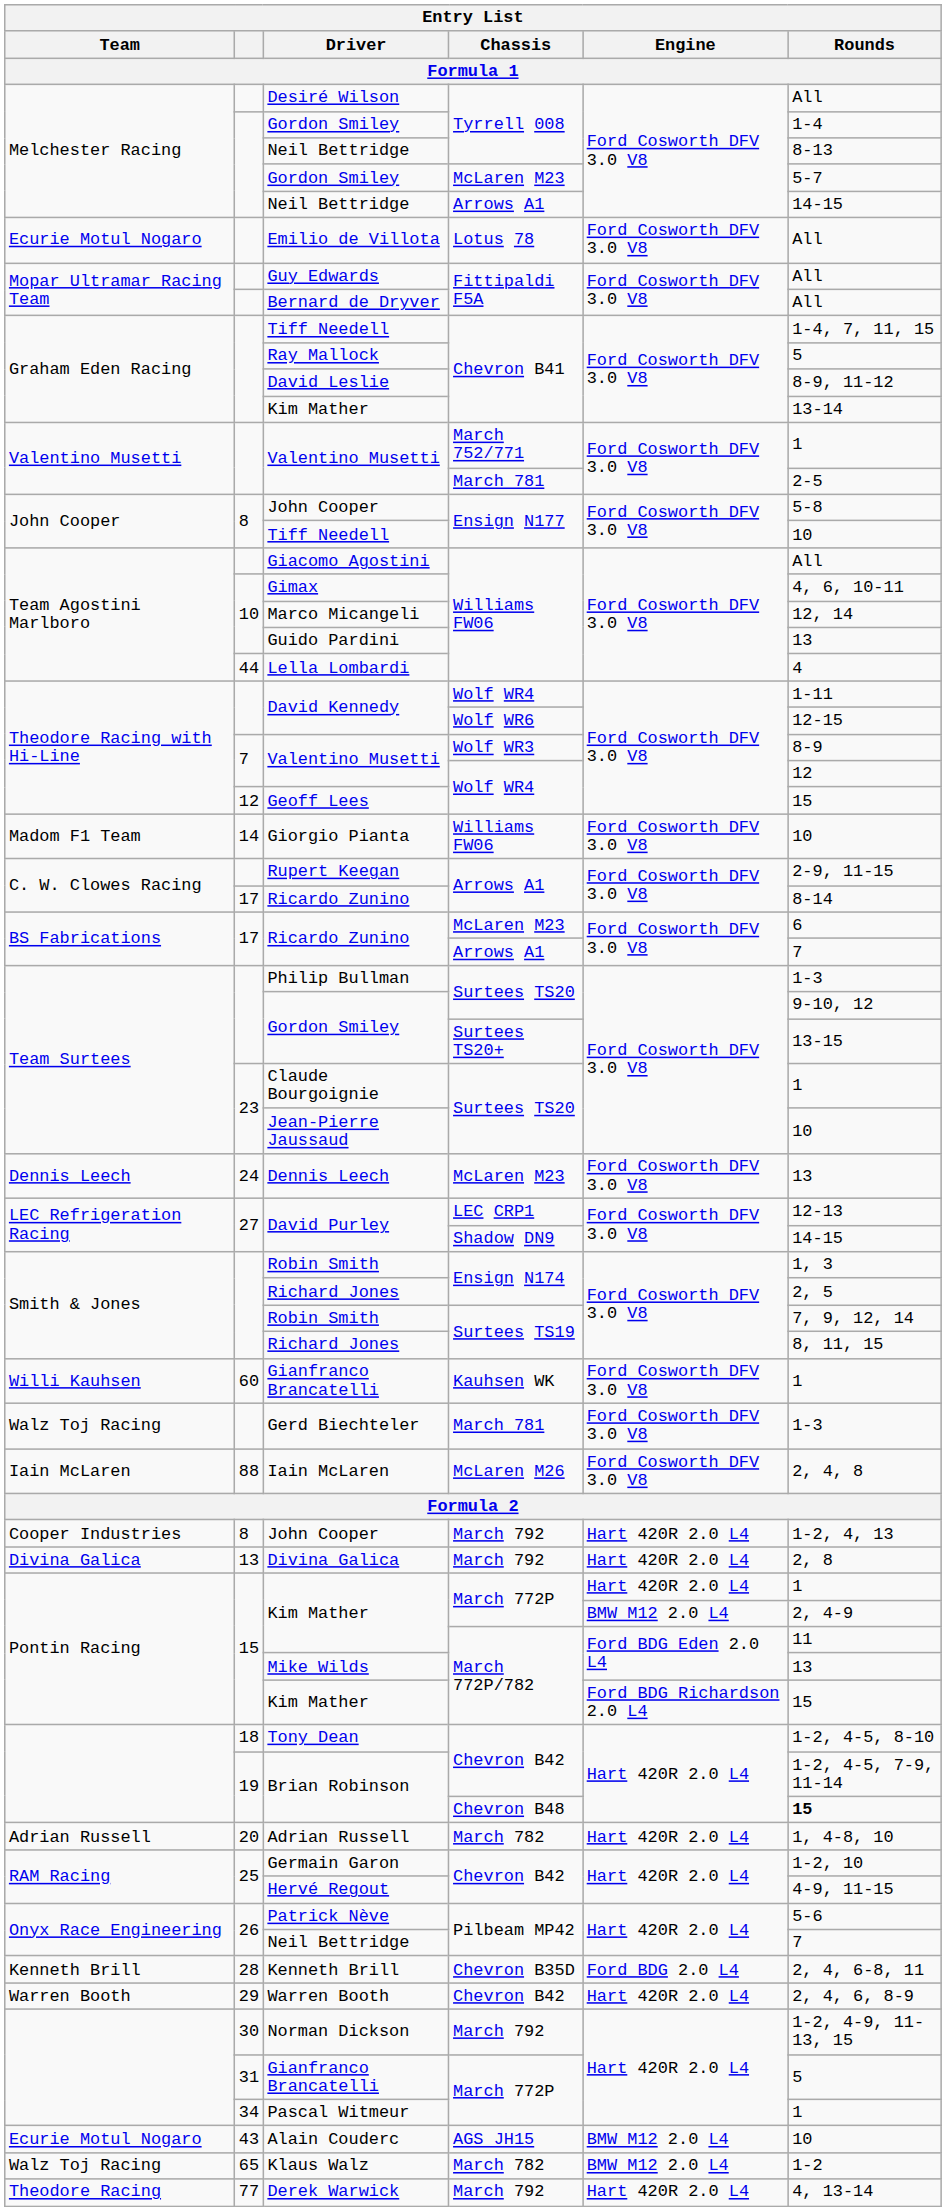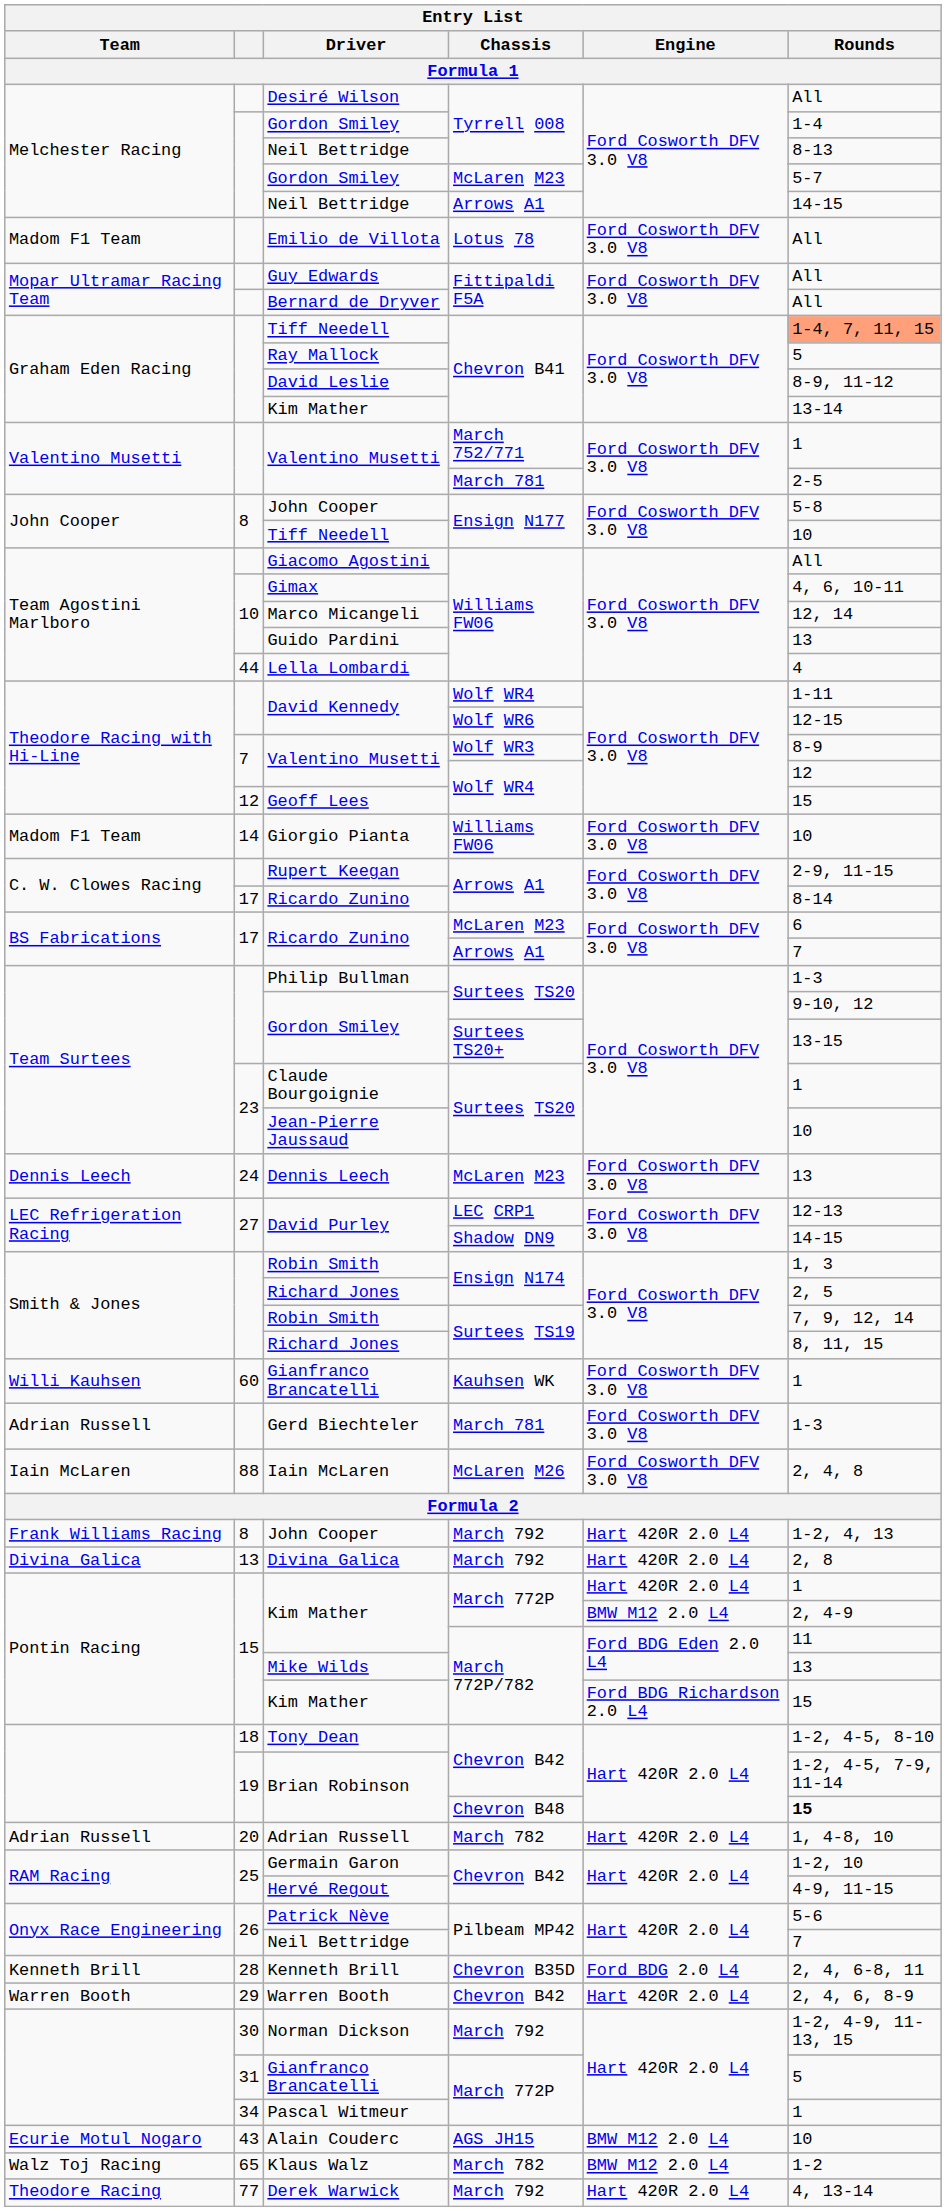 <table class="wikitable" style="font-size: 85%;">
 <tr>
 <th colspan=6>Entry List</th>
 </tr>
 <tr>
 <th>Team</th>
 <th></th>
 <th>Driver</th>
 <th>Chassis</th>
 <th>Engine</th>
 <th>Rounds</th>
 </tr>
 <tr>
 <th colspan="6"><a href='#'>Formula 1</a></th>
 </tr>
 <tr>
 <td rowspan=5> Melchester Racing</td>
 <td></td>
 <td> <a href='#'>Desiré Wilson</a></td>
 <td rowspan=3><a href='#'>Tyrrell</a> <a href='#'>008</a></td>
 <td rowspan=5><a href='#'>Ford Cosworth DFV</a> 3.0 <a href='#'>V8</a></td>
 <td>All</td>
 </tr>
 <tr>
 <td rowspan=4></td>
 <td> <a href='#'>Gordon Smiley</a></td>
 <td>1-4</td>
 </tr>
 <tr>
 <td> Neil Bettridge</td>
 <td>8-13</td>
 </tr>
 <tr>
 <td> <a href='#'>Gordon Smiley</a></td>
 <td><a href='#'>McLaren</a> <a href='#'>M23</a></td>
 <td>5-7</td>
 </tr>
 <tr>
 <td> Neil Bettridge</td>
 <td><a href='#'>Arrows</a> <a href='#'>A1</a></td>
 <td>14-15</td>
 </tr>
 <tr>
-<td> <a href='#'>Ecurie Motul Nogaro</a></td>
+<td> Madom F1 Team</td>
 <td></td>
 <td> <a href='#'>Emilio de Villota</a></td>
 <td><a href='#'>Lotus</a> <a href='#'>78</a></td>
 <td><a href='#'>Ford Cosworth DFV</a> 3.0 <a href='#'>V8</a></td>
 <td>All</td>
 </tr>
 <tr>
 <td rowspan=2> <a href='#'>Mopar Ultramar Racing Team</a></td>
 <td></td>
 <td> <a href='#'>Guy Edwards</a></td>
 <td rowspan=2><a href='#'>Fittipaldi</a> <a href='#'>F5A</a></td>
 <td rowspan=2><a href='#'>Ford Cosworth DFV</a> 3.0 <a href='#'>V8</a></td>
 <td>All</td>
 </tr>
 <tr>
 <td></td>
 <td> <a href='#'>Bernard de Dryver</a></td>
 <td>All</td>
 </tr>
 <tr>
 <td rowspan=4> Graham Eden Racing</td>
 <td rowspan=4></td>
 <td> <a href='#'>Tiff Needell</a></td>
 <td rowspan=4><a href='#'>Chevron</a> B41</td>
 <td rowspan=4><a href='#'>Ford Cosworth DFV</a> 3.0 <a href='#'>V8</a></td>
-<td>1-4, 7, 11, 15</td>
+<td style="background: lightsalmon;">1-4, 7, 11, 15</td>
 </tr>
 <tr>
 <td> <a href='#'>Ray Mallock</a></td>
 <td>5</td>
 </tr>
 <tr>
 <td> <a href='#'>David Leslie</a></td>
 <td>8-9, 11-12</td>
 </tr>
 <tr>
 <td> Kim Mather</td>
 <td>13-14</td>
 </tr>
 <tr>
 <td rowspan=2> <a href='#'>Valentino Musetti</a></td>
 <td rowspan=2></td>
 <td rowspan=2> <a href='#'>Valentino Musetti</a></td>
 <td><a href='#'>March 752/771</a></td>
 <td rowspan=2><a href='#'>Ford Cosworth DFV</a> 3.0 <a href='#'>V8</a></td>
 <td>1</td>
 </tr>
 <tr>
 <td><a href='#'>March 781</a></td>
 <td>2-5</td>
 </tr>
 <tr>
 <td rowspan=2> John Cooper</td>
 <td rowspan=2>8</td>
 <td> John Cooper</td>
 <td rowspan=2><a href='#'>Ensign</a> <a href='#'>N177</a></td>
 <td rowspan=2><a href='#'>Ford Cosworth DFV</a> 3.0 <a href='#'>V8</a></td>
 <td>5-8</td>
 </tr>
 <tr>
 <td> <a href='#'>Tiff Needell</a></td>
 <td>10</td>
 </tr>
 <tr>
 <td rowspan=5> Team Agostini Marlboro</td>
 <td></td>
 <td> <a href='#'>Giacomo Agostini</a></td>
 <td rowspan=5><a href='#'>Williams</a> <a href='#'>FW06</a></td>
 <td rowspan=5><a href='#'>Ford Cosworth DFV</a> 3.0 <a href='#'>V8</a></td>
 <td>All</td>
 </tr>
 <tr>
 <td rowspan=3>10</td>
 <td> <a href='#'>Gimax</a></td>
 <td>4, 6, 10-11</td>
 </tr>
 <tr>
 <td> Marco Micangeli</td>
 <td>12, 14</td>
 </tr>
 <tr>
 <td> Guido Pardini</td>
 <td>13</td>
 </tr>
 <tr>
 <td>44</td>
 <td> <a href='#'>Lella Lombardi</a></td>
 <td>4</td>
 </tr>
 <tr>
 <td rowspan=5> <a href='#'>Theodore Racing with Hi-Line</a></td>
 <td rowspan=2></td>
 <td rowspan=2> <a href='#'>David Kennedy</a></td>
 <td><a href='#'>Wolf</a> <a href='#'>WR4</a></td>
 <td rowspan=5><a href='#'>Ford Cosworth DFV</a> 3.0 <a href='#'>V8</a></td>
 <td>1-11</td>
 </tr>
 <tr>
 <td><a href='#'>Wolf</a> <a href='#'>WR6</a></td>
 <td>12-15</td>
 </tr>
 <tr>
 <td rowspan=2>7</td>
 <td rowspan=2> <a href='#'>Valentino Musetti</a></td>
 <td><a href='#'>Wolf</a> <a href='#'>WR3</a></td>
 <td>8-9</td>
 </tr>
 <tr>
 <td rowspan=2><a href='#'>Wolf</a> <a href='#'>WR4</a></td>
 <td>12</td>
 </tr>
 <tr>
 <td>12</td>
 <td> <a href='#'>Geoff Lees</a></td>
 <td>15</td>
 </tr>
 <tr>
 <td> Madom F1 Team</td>
 <td>14</td>
 <td> Giorgio Pianta</td>
 <td><a href='#'>Williams</a> <a href='#'>FW06</a></td>
 <td><a href='#'>Ford Cosworth DFV</a> 3.0 <a href='#'>V8</a></td>
 <td>10</td>
 </tr>
 <tr>
 <td rowspan=2> C. W. Clowes Racing</td>
 <td></td>
 <td> <a href='#'>Rupert Keegan</a></td>
 <td rowspan=2><a href='#'>Arrows</a> <a href='#'>A1</a></td>
 <td rowspan=2><a href='#'>Ford Cosworth DFV</a> 3.0 <a href='#'>V8</a></td>
 <td>2-9, 11-15</td>
 </tr>
 <tr>
 <td>17</td>
 <td> <a href='#'>Ricardo Zunino</a></td>
 <td>8-14</td>
 </tr>
 <tr>
 <td rowspan=2> <a href='#'>BS Fabrications</a></td>
 <td rowspan=2>17</td>
 <td rowspan=2> <a href='#'>Ricardo Zunino</a></td>
 <td><a href='#'>McLaren</a> <a href='#'>M23</a></td>
 <td rowspan=2><a href='#'>Ford Cosworth DFV</a> 3.0 <a href='#'>V8</a></td>
 <td>6</td>
 </tr>
 <tr>
 <td><a href='#'>Arrows</a> <a href='#'>A1</a></td>
 <td>7</td>
 </tr>
 <tr>
 <td rowspan=5> <a href='#'>Team Surtees</a></td>
 <td rowspan=3></td>
 <td> Philip Bullman</td>
 <td rowspan=2><a href='#'>Surtees</a> <a href='#'>TS20</a></td>
 <td rowspan=5><a href='#'>Ford Cosworth DFV</a> 3.0 <a href='#'>V8</a></td>
 <td>1-3</td>
 </tr>
 <tr>
 <td rowspan=2> <a href='#'>Gordon Smiley</a></td>
 <td>9-10, 12</td>
 </tr>
 <tr>
 <td><a href='#'>Surtees</a> <a href='#'>TS20+</a></td>
 <td>13-15</td>
 </tr>
 <tr>
 <td rowspan=2>23</td>
 <td> Claude Bourgoignie</td>
 <td rowspan=2><a href='#'>Surtees</a> <a href='#'>TS20</a></td>
 <td>1</td>
 </tr>
 <tr>
 <td> <a href='#'>Jean-Pierre Jaussaud</a></td>
 <td>10</td>
 </tr>
 <tr>
 <td> <a href='#'>Dennis Leech</a></td>
 <td>24</td>
 <td> <a href='#'>Dennis Leech</a></td>
 <td><a href='#'>McLaren</a> <a href='#'>M23</a></td>
 <td><a href='#'>Ford Cosworth DFV</a> 3.0 <a href='#'>V8</a></td>
 <td>13</td>
 </tr>
 <tr>
 <td rowspan=2> <a href='#'>LEC Refrigeration Racing</a></td>
 <td rowspan=2>27</td>
 <td rowspan=2> <a href='#'>David Purley</a></td>
 <td><a href='#'>LEC</a> <a href='#'>CRP1</a></td>
 <td rowspan=2><a href='#'>Ford Cosworth DFV</a> 3.0 <a href='#'>V8</a></td>
 <td>12-13</td>
 </tr>
 <tr>
 <td><a href='#'>Shadow</a> <a href='#'>DN9</a></td>
 <td>14-15</td>
 </tr>
 <tr>
 <td rowspan=4> Smith & Jones</td>
 <td rowspan=4></td>
 <td> <a href='#'>Robin Smith</a></td>
 <td rowspan=2><a href='#'>Ensign</a> <a href='#'>N174</a></td>
 <td rowspan=4><a href='#'>Ford Cosworth DFV</a> 3.0 <a href='#'>V8</a></td>
 <td>1, 3</td>
 </tr>
 <tr>
 <td> <a href='#'>Richard Jones</a></td>
 <td>2, 5</td>
 </tr>
 <tr>
 <td> <a href='#'>Robin Smith</a></td>
 <td rowspan=2><a href='#'>Surtees</a> <a href='#'>TS19</a></td>
 <td>7, 9, 12, 14</td>
 </tr>
 <tr>
 <td> <a href='#'>Richard Jones</a></td>
 <td>8, 11, 15</td>
 </tr>
 <tr>
 <td> <a href='#'>Willi Kauhsen</a></td>
 <td>60</td>
 <td> <a href='#'>Gianfranco Brancatelli</a></td>
 <td><a href='#'>Kauhsen</a> WK</td>
 <td><a href='#'>Ford Cosworth DFV</a> 3.0 <a href='#'>V8</a></td>
 <td>1</td>
 </tr>
 <tr>
-<td> Walz Toj Racing</td>
+<td> Adrian Russell</td>
 <td></td>
 <td> Gerd Biechteler</td>
 <td><a href='#'>March 781</a></td>
 <td><a href='#'>Ford Cosworth DFV</a> 3.0 <a href='#'>V8</a></td>
 <td>1-3</td>
 </tr>
 <tr>
 <td> Iain McLaren</td>
 <td>88</td>
 <td> Iain McLaren</td>
 <td><a href='#'>McLaren</a> <a href='#'>M26</a></td>
 <td><a href='#'>Ford Cosworth DFV</a> 3.0 <a href='#'>V8</a></td>
 <td>2, 4, 8</td>
 </tr>
 <tr>
 <th colspan="6"><a href='#'>Formula 2</a></th>
 </tr>
 <tr>
-<td> Cooper Industries</td>
+<td> <a href='#'>Frank Williams Racing</a></td>
 <td>8</td>
 <td> John Cooper</td>
 <td><a href='#'>March</a> 792</td>
 <td><a href='#'>Hart</a> 420R 2.0 <a href='#'>L4</a></td>
 <td>1-2, 4, 13</td>
 </tr>
 <tr>
 <td> <a href='#'>Divina Galica</a></td>
 <td>13</td>
 <td> <a href='#'>Divina Galica</a></td>
 <td><a href='#'>March</a> 792</td>
 <td><a href='#'>Hart</a> 420R 2.0 <a href='#'>L4</a></td>
 <td>2, 8</td>
 </tr>
 <tr>
 <td rowspan=5> Pontin Racing</td>
 <td rowspan=5>15</td>
 <td rowspan=3> Kim Mather</td>
 <td rowspan=2><a href='#'>March</a> 772P</td>
 <td><a href='#'>Hart</a> 420R 2.0 <a href='#'>L4</a></td>
 <td>1</td>
 </tr>
 <tr>
 <td><a href='#'>BMW M12</a> 2.0 <a href='#'>L4</a></td>
 <td>2, 4-9</td>
 </tr>
 <tr>
 <td rowspan=3><a href='#'>March</a> 772P/782</td>
 <td rowspan=2><a href='#'>Ford BDG Eden</a> 2.0 <a href='#'>L4</a></td>
 <td>11</td>
 </tr>
 <tr>
 <td> <a href='#'>Mike Wilds</a></td>
 <td>13</td>
 </tr>
 <tr>
 <td> Kim Mather</td>
 <td><a href='#'>Ford BDG Richardson</a> 2.0 <a href='#'>L4</a></td>
 <td>15</td>
 </tr>
 <tr>
 <td rowspan=3> </td>
 <td>18</td>
 <td> <a href='#'>Tony Dean</a></td>
 <td rowspan=2><a href='#'>Chevron</a> B42</td>
 <td rowspan=3><a href='#'>Hart</a> 420R 2.0 <a href='#'>L4</a></td>
 <td>1-2, 4-5, 8-10</td>
 </tr>
 <tr>
 <td rowspan=2>19</td>
 <td rowspan=2> Brian Robinson</td>
 <td>1-2, 4-5, 7-9, 11-14</td>
 </tr>
 <tr>
 <td><a href='#'>Chevron</a> B48</td>
 <td><strong>15</strong></td>
 </tr>
 <tr>
 <td> Adrian Russell</td>
 <td>20</td>
 <td> Adrian Russell</td>
 <td><a href='#'>March</a> 782</td>
 <td><a href='#'>Hart</a> 420R 2.0 <a href='#'>L4</a></td>
 <td>1, 4-8, 10</td>
 </tr>
 <tr>
 <td rowspan=2> <a href='#'>RAM Racing</a></td>
 <td rowspan=2>25</td>
 <td> Germain Garon</td>
 <td rowspan=2><a href='#'>Chevron</a> B42</td>
 <td rowspan=2><a href='#'>Hart</a> 420R 2.0 <a href='#'>L4</a></td>
 <td>1-2, 10</td>
 </tr>
 <tr>
 <td> <a href='#'>Hervé Regout</a></td>
 <td>4-9, 11-15</td>
 </tr>
 <tr>
 <td rowspan=2> <a href='#'>Onyx Race Engineering</a></td>
 <td rowspan=2>26</td>
 <td> <a href='#'>Patrick Nève</a></td>
 <td rowspan=2>Pilbeam MP42</td>
 <td rowspan=2><a href='#'>Hart</a> 420R 2.0 <a href='#'>L4</a></td>
 <td>5-6</td>
 </tr>
 <tr>
 <td> Neil Bettridge</td>
 <td>7</td>
 </tr>
 <tr>
 <td> Kenneth Brill</td>
 <td>28</td>
 <td> Kenneth Brill</td>
 <td><a href='#'>Chevron</a> B35D</td>
 <td><a href='#'>Ford BDG</a> 2.0 <a href='#'>L4</a></td>
 <td>2, 4, 6-8, 11</td>
 </tr>
 <tr>
 <td> Warren Booth</td>
 <td>29</td>
 <td> Warren Booth</td>
 <td><a href='#'>Chevron</a> B42</td>
 <td><a href='#'>Hart</a> 420R 2.0 <a href='#'>L4</a></td>
 <td>2, 4, 6, 8-9</td>
 </tr>
 <tr>
 <td rowspan=3> </td>
 <td>30</td>
 <td> Norman Dickson</td>
 <td><a href='#'>March</a> 792</td>
 <td rowspan=3><a href='#'>Hart</a> 420R 2.0 <a href='#'>L4</a></td>
 <td>1-2, 4-9, 11-13, 15</td>
 </tr>
 <tr>
 <td>31</td>
 <td> <a href='#'>Gianfranco Brancatelli</a></td>
 <td rowspan=2><a href='#'>March</a> 772P</td>
 <td>5</td>
 </tr>
 <tr>
 <td>34</td>
 <td> Pascal Witmeur</td>
 <td>1</td>
 </tr>
 <tr>
 <td> <a href='#'>Ecurie Motul Nogaro</a></td>
 <td>43</td>
 <td> Alain Couderc</td>
 <td><a href='#'>AGS JH15</a></td>
 <td><a href='#'>BMW M12</a> 2.0 <a href='#'>L4</a></td>
 <td>10</td>
 </tr>
 <tr>
 <td> Walz Toj Racing</td>
 <td>65</td>
 <td> Klaus Walz</td>
 <td><a href='#'>March</a> 782</td>
 <td><a href='#'>BMW M12</a> 2.0 <a href='#'>L4</a></td>
 <td>1-2</td>
 </tr>
 <tr>
 <td> <a href='#'>Theodore Racing</a></td>
 <td>77</td>
 <td> <a href='#'>Derek Warwick</a></td>
 <td><a href='#'>March</a> 792</td>
 <td><a href='#'>Hart</a> 420R 2.0 <a href='#'>L4</a></td>
 <td>4, 13-14</td>
 </tr>
 </table>
